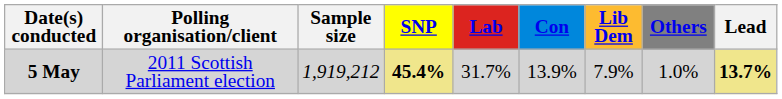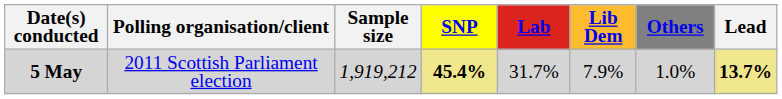 <table class="wikitable sortable" style="text-align:center;font-size:95%;line-height:14px">
 <tr>
 <th ! style="width:100px;">Date(s)<br>conducted</th>
 <th style="width:350px;">Polling organisation/client</th>
 <th class="unsortable" style="width:65px;">Sample size</th>
 <th class="unsortable"  style="background:#FFFF00; width:90px;"><a href='#'><span>SNP</span></a></th>
 <th class="unsortable"  style="background:#dc241f; width:90px;"><a href='#'><span>Lab</span></a></th>
-<th class="unsortable"  style="background:#0087dc; width:90px;"><a href='#'><span>Con</span></a></th>
 <th class="unsortable"  style="background:#fdbb30; width:90px;"><a href='#'><span>Lib Dem</span></a></th>
 <th class="unsortable"  style="background:gray; width:90px;"><a href='#'><span>Others</span></a></th>
 <th class="unsortable" style="width:20px;">Lead</th>
 </tr>
 <tr>
 <td style="background:#D5D5D5"><strong>5 May</strong></td>
 <td style="background:#D5D5D5"><a href='#'>2011 Scottish Parliament election</a></td>
 <td style="background:#D5D5D5"><em>1,919,212</em></td>
 <td style="background:#F0E68C"><strong>45.4%</strong></td>
 <td style="background:#D5D5D5">31.7%</td>
-<td style="background:#D5D5D5">13.9%</td>
 <td style="background:#D5D5D5">7.9%</td>
 <td style="background:#D5D5D5">1.0%</td>
 <td style="background:#F0E68C; color:black;"><strong>13.7%</strong></td>
 </tr>
 </table>
